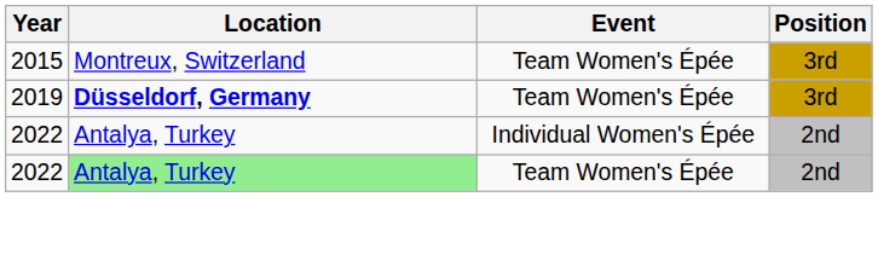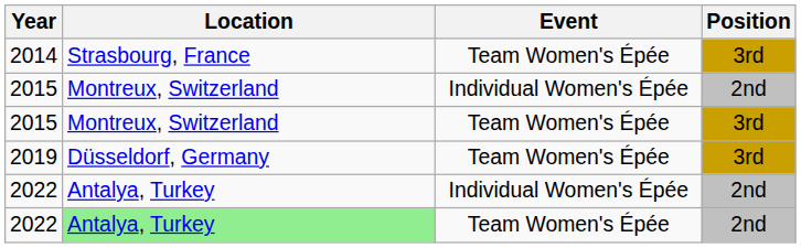 <table class="wikitable" style="text-align:center;">
 <tr>
 <th>Year</th>
 <th style="width:17em">Location</th>
 <th style="width:12em">Event</th>
 <th>Position</th>
+</tr>
+<tr>
+<td>2014</td>
+<td rowspan="1" align="left"> <a href='#'>Strasbourg</a>, <a href='#'>France</a></td>
+<td>Team Women's Épée</td>
+<td bgcolor="caramel">3rd</td>
+</tr>
+<tr>
+<td rowspan="1">2015</td>
+<td rowspan="1" align="left"> <a href='#'>Montreux</a>, <a href='#'>Switzerland</a></td>
+<td>Individual Women's Épée</td>
+<td bgcolor="silver">2nd</td>
 </tr>
 <tr>
 <td rowspan="1">2015</td>
 <td rowspan="1" align="left"> <a href='#'>Montreux</a>, <a href='#'>Switzerland</a></td>
 <td>Team Women's Épée</td>
 <td bgcolor="caramel">3rd</td>
 </tr>
 <tr>
 <td rowspan="1">2019</td>
-<td rowspan="1" align="left"><strong> <a href='#'>Düsseldorf</a>, <a href='#'>Germany</a></strong></td>
+<td rowspan="1" align="left"> <a href='#'>Düsseldorf</a>, <a href='#'>Germany</a></td>
 <td>Team Women's Épée</td>
 <td bgcolor="caramel">3rd</td>
 </tr>
 <tr>
 <td rowspan="1">2022</td>
 <td rowspan="1" align="left"> <a href='#'>Antalya</a>, <a href='#'>Turkey</a></td>
 <td>Individual Women's Épée</td>
 <td bgcolor="silver">2nd</td>
 </tr>
 <tr>
 <td rowspan="1">2022</td>
 <td rowspan="1" align="left" style="background: lightgreen;"> <a href='#'>Antalya</a>, <a href='#'>Turkey</a></td>
 <td>Team Women's Épée</td>
 <td bgcolor="silver">2nd</td>
 </tr>
 </table>
